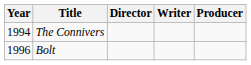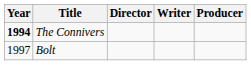 <table class="wikitable">
 <tr>
 <th>Year</th>
 <th>Title</th>
 <th>Director</th>
 <th>Writer</th>
 <th>Producer</th>
 </tr>
 <tr>
-<td>1994</td>
+<td><strong>1994</strong></td>
 <td><em>The Connivers</em></td>
 <td></td>
 <td></td>
 <td></td>
 </tr>
 <tr>
-<td>1996</td>
+<td>1997</td>
 <td><em>Bolt</em></td>
 <td></td>
 <td></td>
 <td></td>
 </tr>
 </table>
